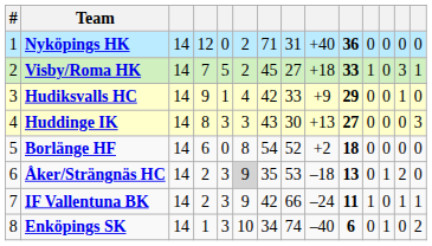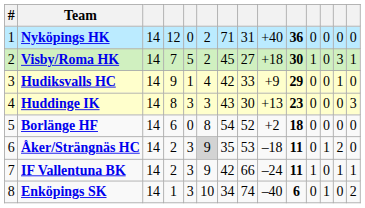 <table class="wikitable sortable">
 <tr>
 <th>#</th>
 <th>Team</th>
 <th></th>
 <th></th>
 <th></th>
 <th></th>
 <th></th>
 <th></th>
 <th></th>
 <th></th>
 <th></th>
 <th></th>
 <th></th>
 <th></th>
 </tr>
 <tr style="background: #BBEBFF;">
 <td>1</td>
 <td><strong><a href='#'>Nyköpings HK</a></strong></td>
 <td style="text-align: center;">14</td>
 <td style="text-align: center;">12</td>
 <td style="text-align: center;">0</td>
 <td style="text-align: center;">2</td>
 <td style="text-align: center;">71</td>
 <td style="text-align: center;">31</td>
 <td style="text-align: center;">+40</td>
 <td style="text-align: center;"><strong>36</strong></td>
 <td style="text-align: center;">0</td>
 <td style="text-align: center;">0</td>
 <td style="text-align: center;">0</td>
 <td style="text-align: center;">0</td>
 </tr>
 <tr style="background: #D0F0C0;">
 <td>2</td>
 <td><strong><a href='#'>Visby/Roma HK</a></strong></td>
 <td style="text-align: center;">14</td>
 <td style="text-align: center;">7</td>
 <td style="text-align: center;">5</td>
 <td style="text-align: center;">2</td>
 <td style="text-align: center;">45</td>
 <td style="text-align: center;">27</td>
 <td style="text-align: center;">+18</td>
-<td style="text-align: center;"><strong>33</strong></td>
+<td style="text-align: center;"><strong>30</strong></td>
 <td style="text-align: center;">1</td>
 <td style="text-align: center;">0</td>
 <td style="text-align: center;">3</td>
 <td style="text-align: center;">1</td>
 </tr>
 <tr style="background: #FFFFCC;">
 <td>3</td>
 <td><strong><a href='#'>Hudiksvalls HC</a></strong></td>
 <td style="text-align: center;">14</td>
 <td style="text-align: center;">9</td>
 <td style="text-align: center;">1</td>
 <td style="text-align: center;">4</td>
 <td style="text-align: center;">42</td>
 <td style="text-align: center;">33</td>
 <td style="text-align: center;">+9</td>
 <td style="text-align: center;"><strong>29</strong></td>
 <td style="text-align: center;">0</td>
 <td style="text-align: center;">0</td>
 <td style="text-align: center;">1</td>
 <td style="text-align: center;">0</td>
 </tr>
 <tr style="background: #FFFFCC;">
 <td>4</td>
 <td><strong><a href='#'>Huddinge IK</a></strong></td>
 <td style="text-align: center;">14</td>
 <td style="text-align: center;">8</td>
 <td style="text-align: center;">3</td>
 <td style="text-align: center;">3</td>
 <td style="text-align: center;">43</td>
 <td style="text-align: center;">30</td>
 <td style="text-align: center;">+13</td>
-<td style="text-align: center;"><strong>27</strong></td>
+<td style="text-align: center;"><strong>23</strong></td>
 <td style="text-align: center;">0</td>
 <td style="text-align: center;">0</td>
 <td style="text-align: center;">0</td>
 <td style="text-align: center;">3</td>
 </tr>
 <tr>
 <td>5</td>
 <td><strong><a href='#'>Borlänge HF</a></strong></td>
 <td style="text-align: center;">14</td>
 <td style="text-align: center;">6</td>
 <td style="text-align: center;">0</td>
 <td style="text-align: center;">8</td>
 <td style="text-align: center;">54</td>
 <td style="text-align: center;">52</td>
 <td style="text-align: center;">+2</td>
 <td style="text-align: center;"><strong>18</strong></td>
 <td style="text-align: center;">0</td>
 <td style="text-align: center;">0</td>
 <td style="text-align: center;">0</td>
 <td style="text-align: center;">0</td>
 </tr>
 <tr>
 <td>6</td>
 <td><strong><a href='#'>Åker/Strängnäs HC</a></strong></td>
 <td style="text-align: center;">14</td>
 <td style="text-align: center;">2</td>
 <td style="text-align: center;">3</td>
 <td style="background: lightgrey; text-align: center;">9</td>
 <td style="text-align: center;">35</td>
 <td style="text-align: center;">53</td>
 <td style="text-align: center;">–18</td>
-<td style="text-align: center;"><strong>13</strong></td>
+<td style="text-align: center;"><strong>11</strong></td>
 <td style="text-align: center;">0</td>
 <td style="text-align: center;">1</td>
 <td style="text-align: center;">2</td>
 <td style="text-align: center;">0</td>
 </tr>
 <tr>
 <td>7</td>
 <td><strong><a href='#'>IF Vallentuna BK</a></strong></td>
 <td style="text-align: center;">14</td>
 <td style="text-align: center;">2</td>
 <td style="text-align: center;">3</td>
 <td style="text-align: center;">9</td>
 <td style="text-align: center;">42</td>
 <td style="text-align: center;">66</td>
 <td style="text-align: center;">–24</td>
 <td style="text-align: center;"><strong>11</strong></td>
 <td style="text-align: center;">1</td>
 <td style="text-align: center;">0</td>
 <td style="text-align: center;">1</td>
 <td style="text-align: center;">1</td>
 </tr>
 <tr>
 <td>8</td>
 <td><strong><a href='#'>Enköpings SK</a></strong></td>
 <td style="text-align: center;">14</td>
 <td style="text-align: center;">1</td>
 <td style="text-align: center;">3</td>
 <td style="text-align: center;">10</td>
 <td style="text-align: center;">34</td>
 <td style="text-align: center;">74</td>
 <td style="text-align: center;">–40</td>
 <td style="text-align: center;"><strong>6</strong></td>
 <td style="text-align: center;">0</td>
 <td style="text-align: center;">1</td>
 <td style="text-align: center;">0</td>
 <td style="text-align: center;">2</td>
 </tr>
 </table>
